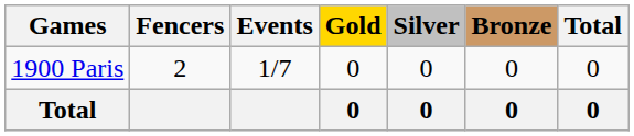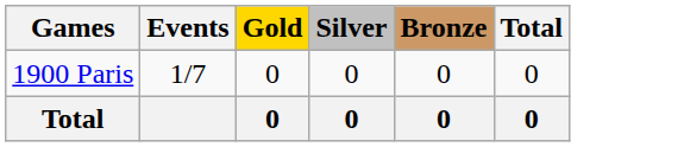 <table class="wikitable sortable" style="text-align:center">
 <tr>
 <th>Games</th>
-<th>Fencers</th>
 <th>Events</th>
 <th style="background-color:gold;">Gold</th>
 <th style="background-color:silver;">Silver</th>
 <th style="background-color:#c96;">Bronze</th>
 <th>Total</th>
 </tr>
 <tr>
 <td align=left><a href='#'>1900 Paris</a></td>
-<td>2</td>
 <td>1/7</td>
 <td>0</td>
 <td>0</td>
 <td>0</td>
 <td>0</td>
 </tr>
 <tr>
 <th>Total</th>
 <th></th>
-<th></th>
 <th>0</th>
 <th>0</th>
 <th>0</th>
 <th>0</th>
 </tr>
 </table>
